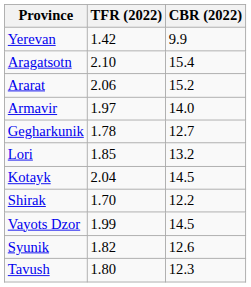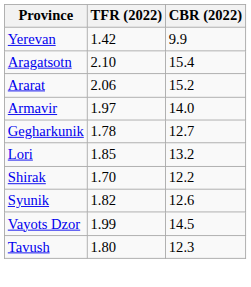 <table class="wikitable sortable">
 <tr>
 <th>Province</th>
 <th>TFR (2022)</th>
 <th>CBR (2022)</th>
 </tr>
 <tr>
 <td><a href='#'>Yerevan</a></td>
 <td>1.42</td>
 <td>9.9</td>
 </tr>
 <tr>
 <td><a href='#'>Aragatsotn</a></td>
 <td>2.10</td>
 <td>15.4</td>
 </tr>
 <tr>
 <td><a href='#'>Ararat</a></td>
 <td>2.06</td>
 <td>15.2</td>
 </tr>
 <tr>
 <td><a href='#'>Armavir</a></td>
 <td>1.97</td>
 <td>14.0</td>
 </tr>
 <tr>
 <td><a href='#'>Gegharkunik</a></td>
 <td>1.78</td>
 <td>12.7</td>
 </tr>
 <tr>
 <td><a href='#'>Lori</a></td>
 <td>1.85</td>
 <td>13.2</td>
 </tr>
 <tr>
-<td><a href='#'>Kotayk</a></td>
-<td>2.04</td>
-<td>14.5</td>
-</tr>
-<tr>
 <td><a href='#'>Shirak</a></td>
 <td>1.70</td>
 <td>12.2</td>
+</tr>
+<tr>
+<td><a href='#'>Syunik</a></td>
+<td>1.82</td>
+<td>12.6</td>
 </tr>
 <tr>
 <td><a href='#'>Vayots Dzor</a></td>
 <td>1.99</td>
 <td>14.5</td>
 </tr>
 <tr>
-<td><a href='#'>Syunik</a></td>
-<td>1.82</td>
-<td>12.6</td>
-</tr>
-<tr>
 <td><a href='#'>Tavush</a></td>
 <td>1.80</td>
 <td>12.3</td>
 </tr>
 </table>
